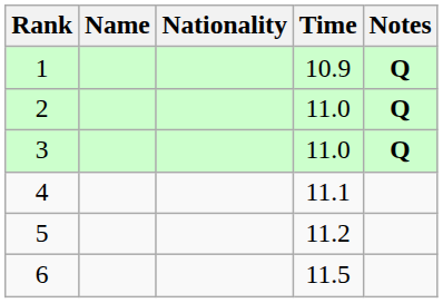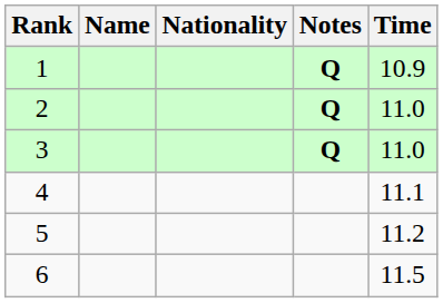 <table class="wikitable sortable" style="text-align:center">
 <tr>
 <th>Rank</th>
 <th>Name</th>
 <th>Nationality</th>
+<th>Notes</th>
 <th>Time</th>
-<th>Notes</th>
 </tr>
 <tr bgcolor=ccffcc>
 <td>1</td>
 <td align=left></td>
 <td align=left></td>
+<td><strong>Q</strong></td>
 <td>10.9</td>
-<td><strong>Q</strong></td>
 </tr>
 <tr bgcolor=ccffcc>
 <td>2</td>
 <td align=left></td>
 <td align=left></td>
+<td><strong>Q</strong></td>
 <td>11.0</td>
-<td><strong>Q</strong></td>
 </tr>
 <tr bgcolor=ccffcc>
 <td>3</td>
 <td align=left></td>
 <td align=left></td>
+<td><strong>Q</strong></td>
 <td>11.0</td>
-<td><strong>Q</strong></td>
 </tr>
 <tr>
 <td>4</td>
 <td align=left></td>
 <td align=left></td>
+<td></td>
 <td>11.1</td>
-<td></td>
 </tr>
 <tr>
 <td>5</td>
 <td align=left></td>
 <td align=left></td>
+<td></td>
 <td>11.2</td>
-<td></td>
 </tr>
 <tr>
 <td>6</td>
 <td align=left></td>
 <td align=left></td>
+<td></td>
 <td>11.5</td>
-<td></td>
 </tr>
 </table>
